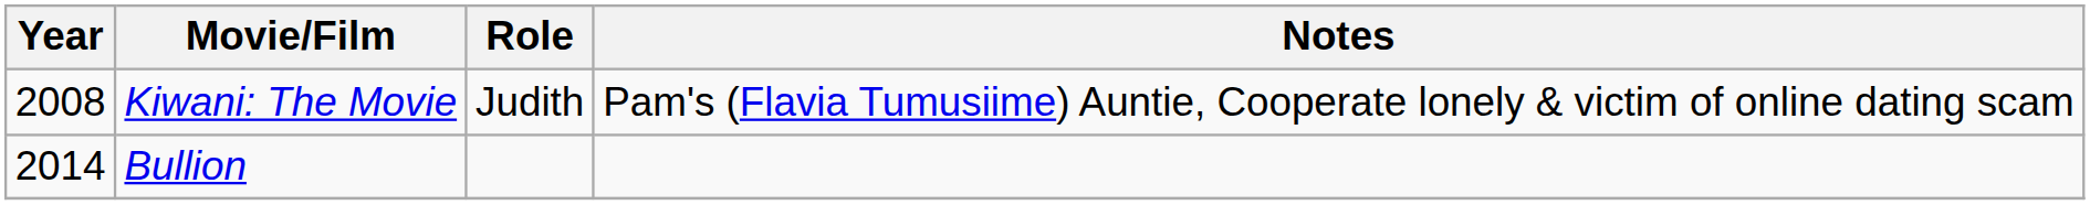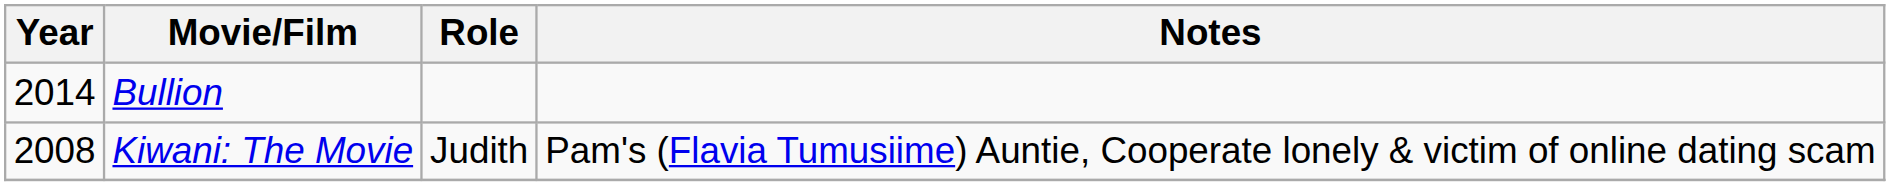 <table class="wikitable">
 <tr>
 <th>Year</th>
 <th>Movie/Film</th>
 <th>Role</th>
 <th>Notes</th>
 </tr>
 <tr>
+<td>2014</td>
+<td><em><a href='#'>Bullion</a></em></td>
+<td></td>
+<td></td>
+</tr>
+<tr>
 <td>2008</td>
 <td><em><a href='#'>Kiwani: The Movie</a></em></td>
 <td>Judith</td>
 <td>Pam's (<a href='#'>Flavia Tumusiime</a>) Auntie, Cooperate lonely & victim of online dating scam</td>
 </tr>
 <tr>
-<td>2014</td>
-<td><em><a href='#'>Bullion</a></em></td>
-<td></td>
-<td></td>
-</tr>
-<tr>
 </tr>
 </table>
